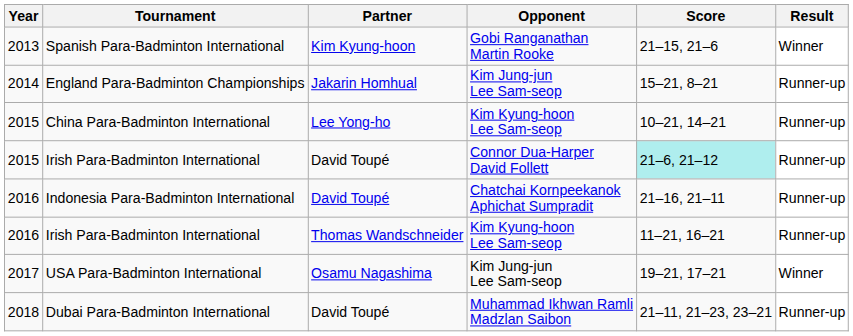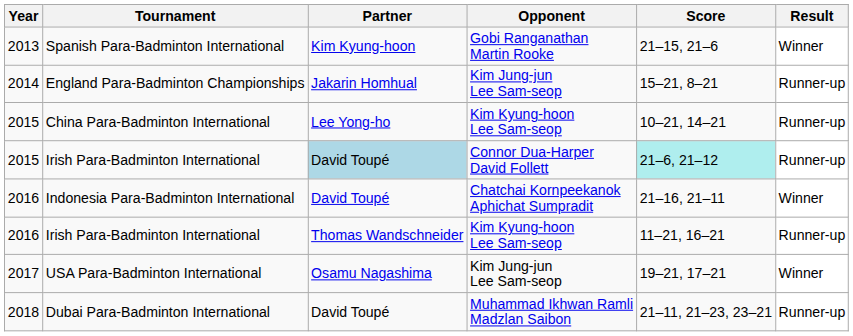 <table class="sortable wikitable" style="font-size: 90%;">
 <tr>
 <th>Year</th>
 <th>Tournament</th>
 <th>Partner</th>
 <th>Opponent</th>
 <th>Score</th>
 <th>Result</th>
 </tr>
 <tr>
 <td align="center">2013</td>
 <td align="left">Spanish Para-Badminton International</td>
 <td> <a href='#'>Kim Kyung-hoon</a></td>
 <td align="left"> <a href='#'>Gobi Ranganathan</a><br> <a href='#'>Martin Rooke</a></td>
 <td align="left">21–15, 21–6</td>
 <td style="text-align:left; background:white"> Winner</td>
 </tr>
 <tr>
 <td align="center">2014</td>
 <td align="left">England Para-Badminton Championships</td>
 <td> <a href='#'>Jakarin Homhual</a></td>
 <td align="left"> <a href='#'>Kim Jung-jun</a><br> <a href='#'>Lee Sam-seop</a></td>
 <td align="left">15–21, 8–21</td>
 <td style="text-align:left; background:white"> Runner-up</td>
 </tr>
 <tr>
 <td align="center">2015</td>
 <td align="left">China Para-Badminton International</td>
 <td> <a href='#'>Lee Yong-ho</a></td>
 <td align="left"> <a href='#'>Kim Kyung-hoon</a><br> <a href='#'>Lee Sam-seop</a></td>
 <td align="left">10–21, 14–21</td>
 <td style="text-align:left; background:white"> Runner-up</td>
 </tr>
 <tr>
 <td align="center">2015</td>
 <td align="left">Irish Para-Badminton International</td>
-<td> David Toupé</td>
+<td style="background: lightblue;"> David Toupé</td>
 <td align="left"> <a href='#'>Connor Dua-Harper</a><br> <a href='#'>David Follett</a></td>
 <td align="left" style="background: paleturquoise;">21–6, 21–12</td>
 <td style="text-align:left; background:white"> Runner-up</td>
 </tr>
 <tr>
 <td align="center">2016</td>
 <td align="left">Indonesia Para-Badminton International</td>
 <td> <a href='#'>David Toupé</a></td>
 <td align="left"> <a href='#'>Chatchai Kornpeekanok</a><br> <a href='#'>Aphichat Sumpradit</a></td>
 <td align="left">21–16, 21–11</td>
-<td style="text-align:left; background:white"> Runner-up</td>
+<td style="text-align:left; background:white"> Winner</td>
 </tr>
 <tr>
 <td align="center">2016</td>
 <td align="left">Irish Para-Badminton International</td>
 <td> <a href='#'>Thomas Wandschneider</a></td>
 <td align="left"> <a href='#'>Kim Kyung-hoon</a><br> <a href='#'>Lee Sam-seop</a></td>
 <td align="left">11–21, 16–21</td>
 <td style="text-align:left; background:white"> Runner-up</td>
 </tr>
 <tr>
 <td align="center">2017</td>
 <td align="left">USA Para-Badminton International</td>
 <td> <a href='#'>Osamu Nagashima</a></td>
 <td align="left"> Kim Jung-jun<br> Lee Sam-seop</td>
 <td align="left">19–21, 17–21</td>
 <td style="text-align:left; background:white"> Winner</td>
 </tr>
 <tr>
 <td align="center">2018</td>
 <td align="left">Dubai Para-Badminton International</td>
 <td> David Toupé</td>
 <td align="left"> <a href='#'>Muhammad Ikhwan Ramli</a><br> <a href='#'>Madzlan Saibon</a></td>
 <td align="left">21–11, 21–23, 23–21</td>
 <td style="text-align:left; background:white"> Runner-up</td>
 </tr>
 </table>
